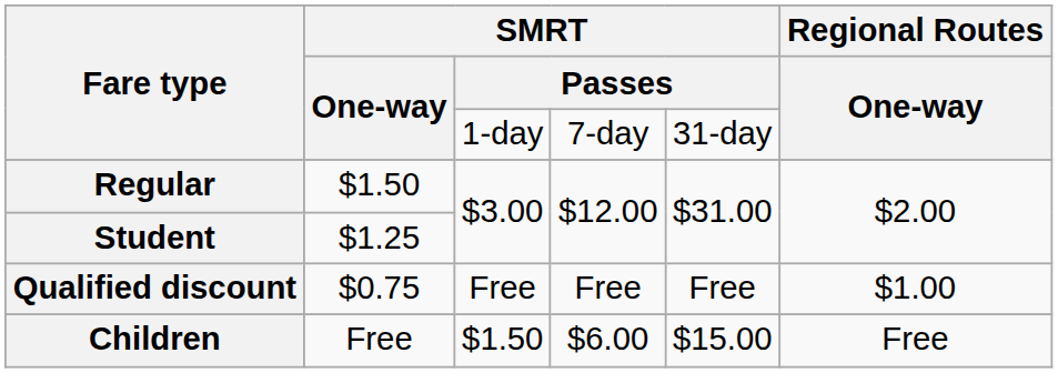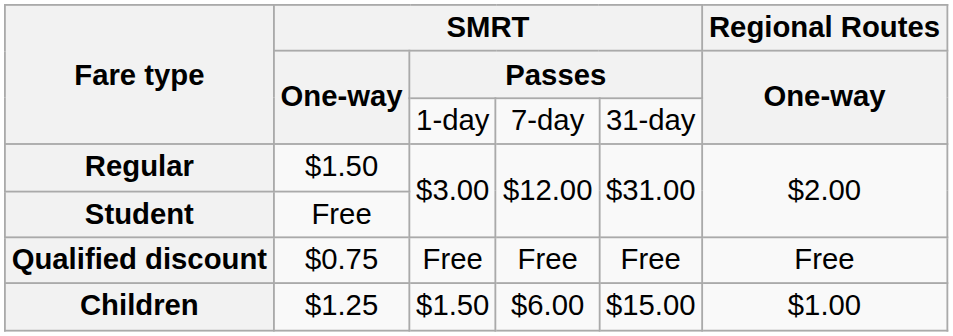 <table class="wikitable" style="text-align:center;font-size:100%;">
 <tr>
 <th rowspan=3><strong>Fare type</strong></th>
 <th colspan="4">SMRT</th>
 <th><strong>Regional Routes</strong></th>
 </tr>
 <tr>
 <th rowspan=2>One-way</th>
 <th colspan=3>Passes</th>
 <th rowspan="2">One-way</th>
 </tr>
 <tr>
 <td>1-day</td>
 <td>7-day</td>
 <td>31-day</td>
 </tr>
 <tr>
 <th>Regular</th>
 <td>$1.50</td>
 <td rowspan="2">$3.00</td>
 <td rowspan="2">$12.00</td>
 <td rowspan="2">$31.00</td>
 <td rowspan="2">$2.00</td>
 </tr>
 <tr>
 <th>Student</th>
-<td>$1.25</td>
+<td>Free</td>
 </tr>
 <tr>
 <th>Qualified discount</th>
 <td>$0.75</td>
 <td>Free</td>
 <td>Free</td>
 <td>Free</td>
-<td>$1.00</td>
+<td>Free</td>
 </tr>
 <tr>
 <th><strong>Children</strong></th>
-<td>Free</td>
+<td>$1.25</td>
 <td>$1.50</td>
 <td>$6.00</td>
 <td>$15.00</td>
-<td>Free</td>
+<td>$1.00</td>
 </tr>
 </table>
